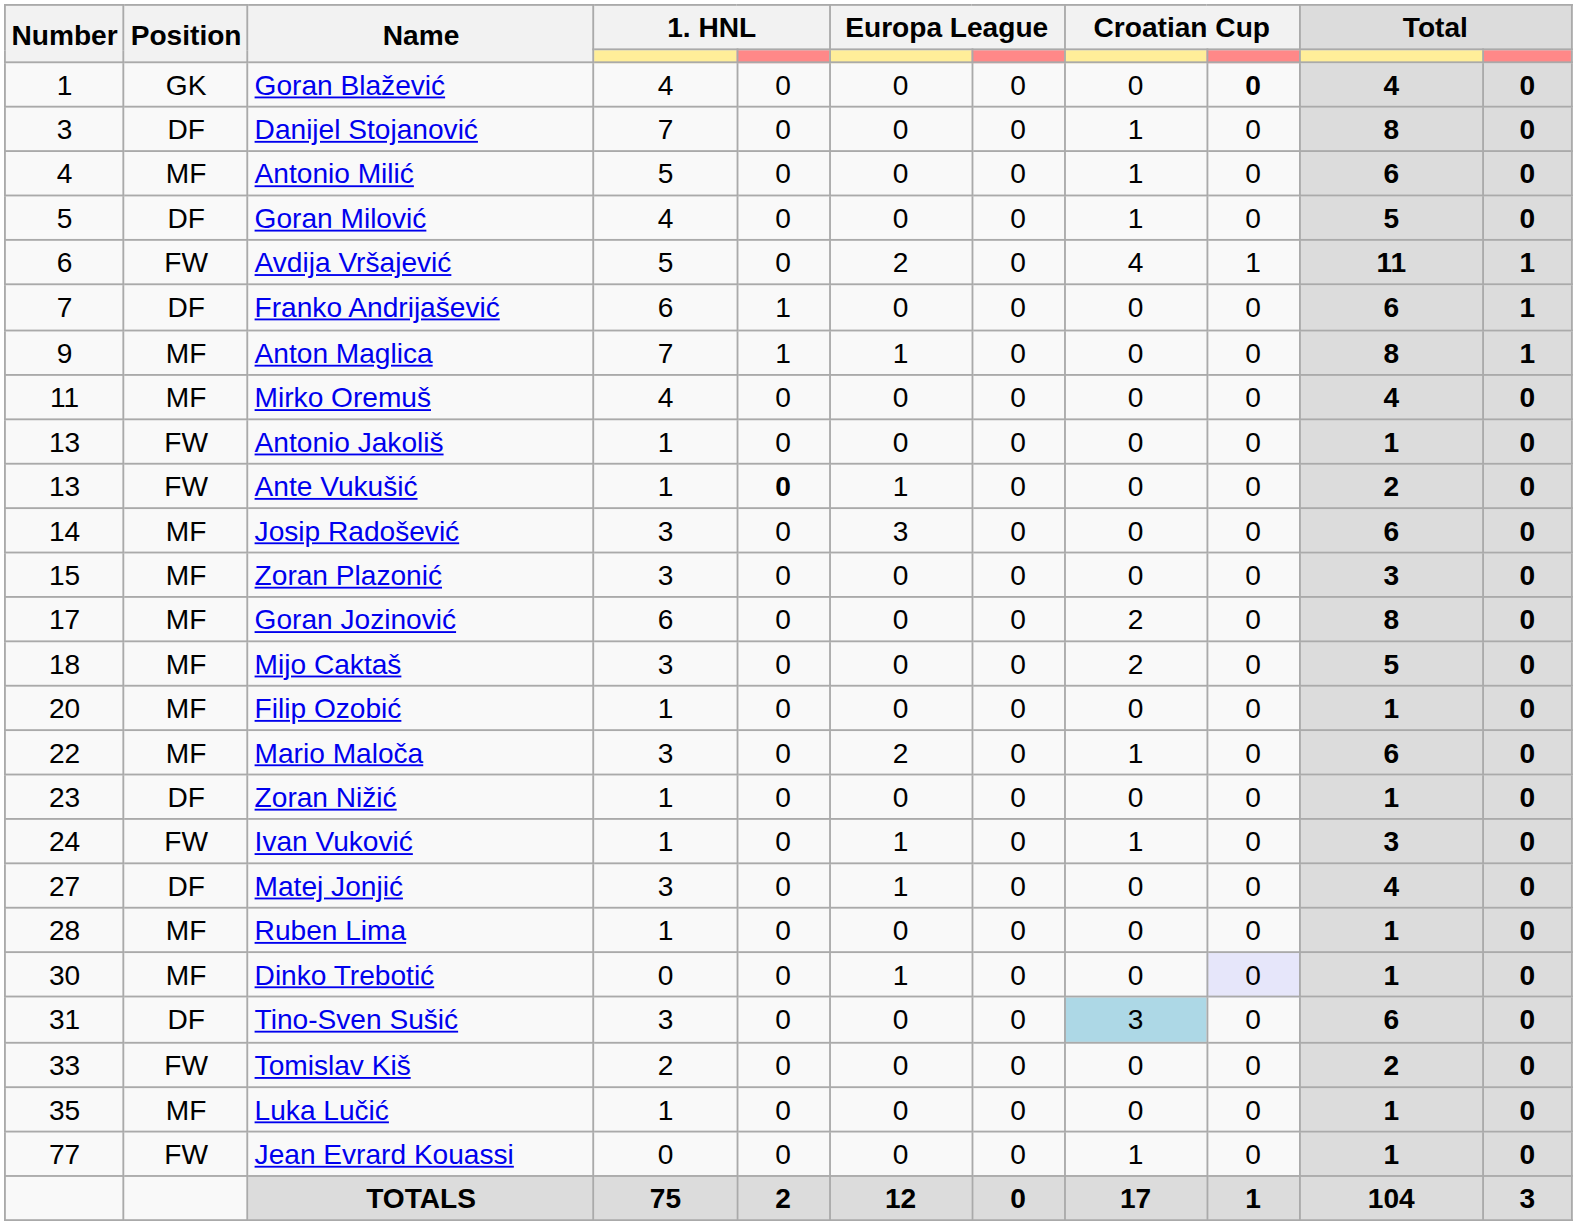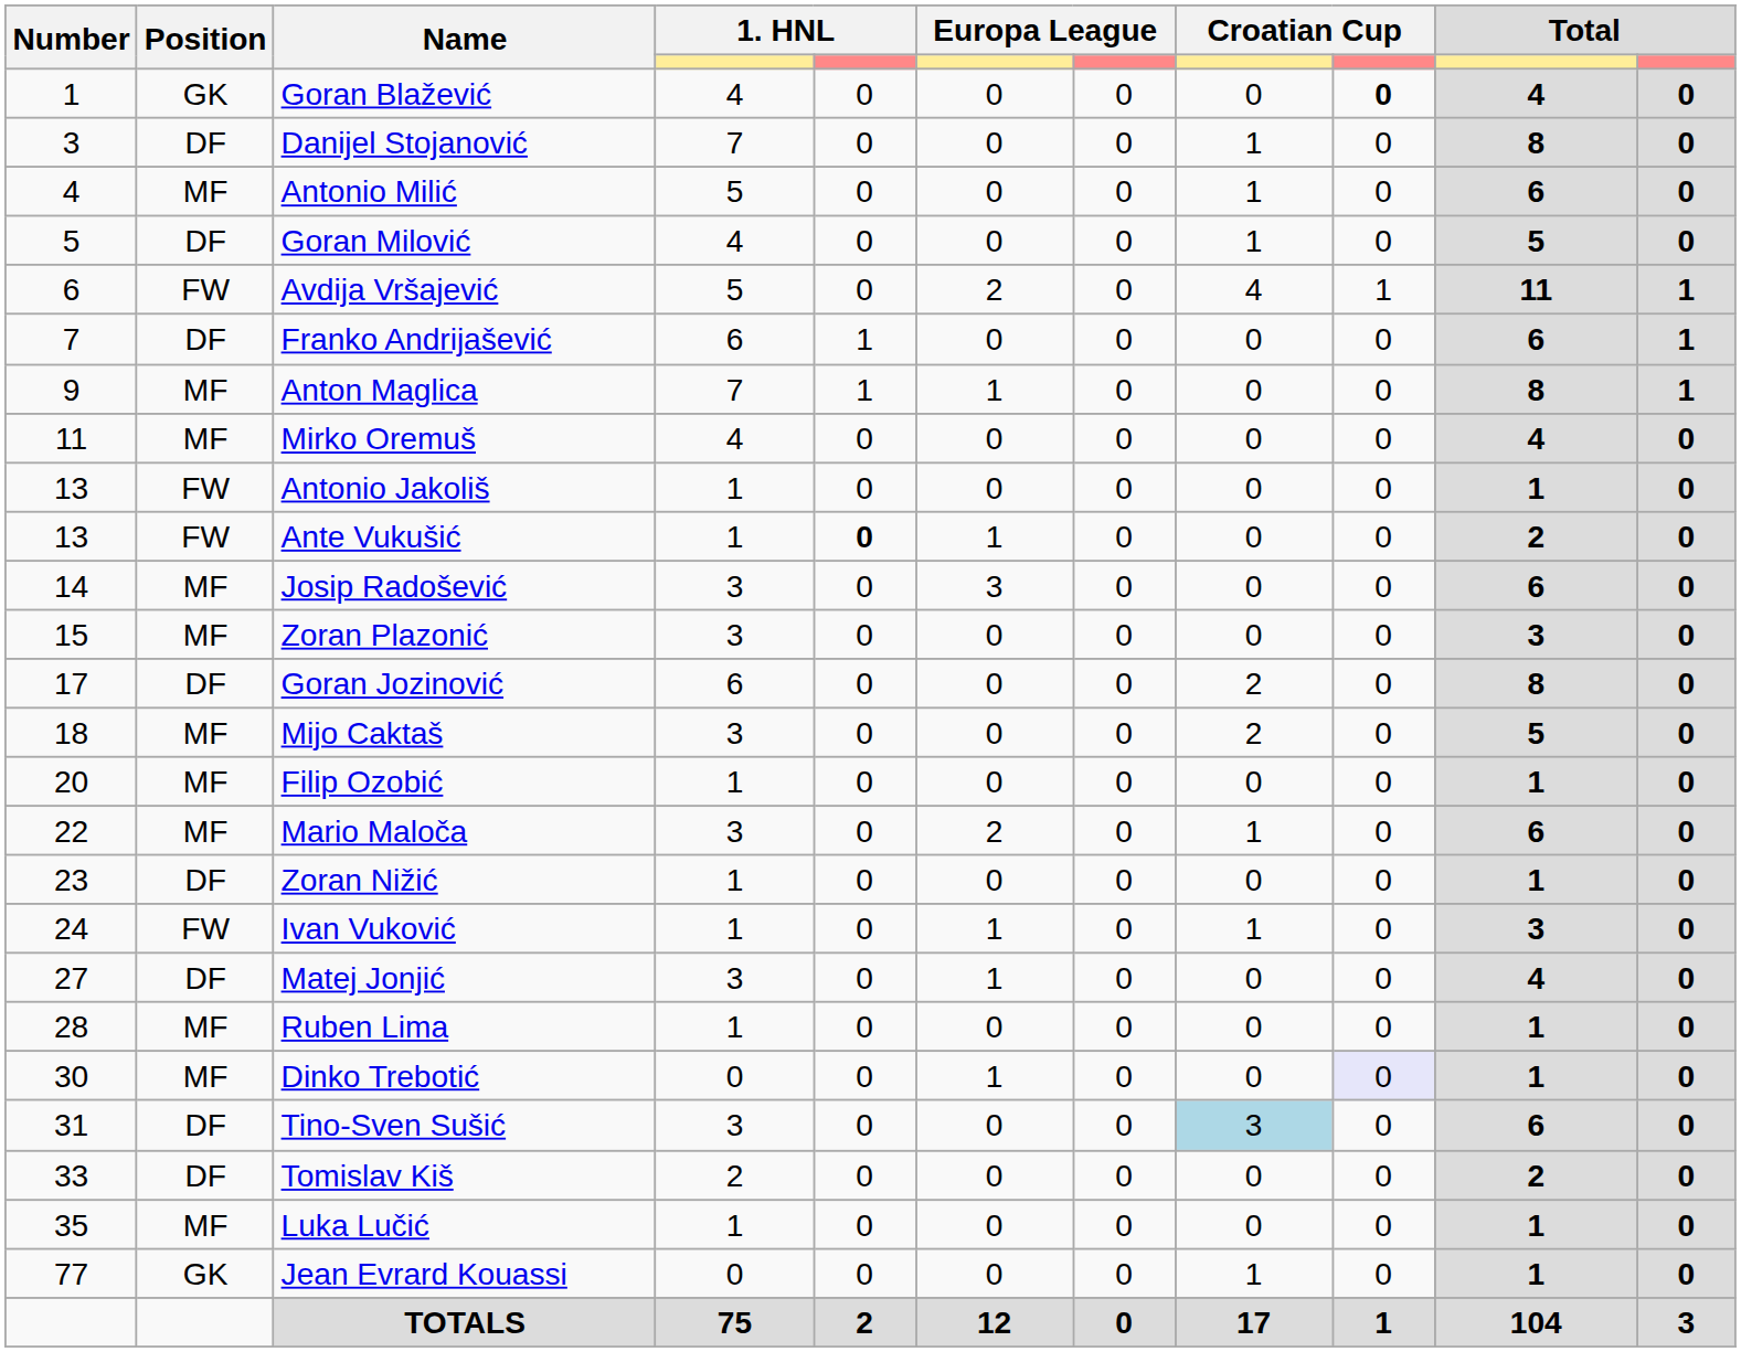 <table class="wikitable" style="font-size: 95%; text-align: center;">
 <tr>
 <th width=40 rowspan="2"  align="center">Number</th>
 <th width=40 rowspan="2"  align="center">Position</th>
 <th width=180 rowspan="2"  align="center">Name</th>
 <th width=120 colspan="2" align="center">1. HNL</th>
 <th width=120 colspan="2" align="center">Europa League</th>
 <th width=120 colspan="2" align="center">Croatian Cup</th>
 <th width=140 colspan="2" align="center" style="background: #DCDCDC">Total</th>
 </tr>
 <tr>
 <th style="background: #FFEE99"></th>
 <th style="background: #FF8888"></th>
 <th style="background: #FFEE99"></th>
 <th style="background: #FF8888"></th>
 <th style="background: #FFEE99"></th>
 <th style="background: #FF8888"></th>
 <th style="background: #FFEE99"></th>
 <th style="background: #FF8888"></th>
 </tr>
 <tr>
 <td>1</td>
 <td>GK</td>
 <td style="text-align:left;"> <a href='#'>Goran Blažević</a></td>
 <td>4</td>
 <td>0</td>
 <td>0</td>
 <td>0</td>
 <td>0</td>
 <td><strong>0</strong></td>
 <th style="background: #DCDCDC">4</th>
 <th style="background: #DCDCDC">0</th>
 </tr>
 <tr>
 <td>3</td>
 <td>DF</td>
 <td style="text-align:left;"> <a href='#'>Danijel Stojanović</a></td>
 <td>7</td>
 <td>0</td>
 <td>0</td>
 <td>0</td>
 <td>1</td>
 <td>0</td>
 <th style="background: #DCDCDC">8</th>
 <th style="background: #DCDCDC">0</th>
 </tr>
 <tr>
 <td>4</td>
 <td>MF</td>
 <td style="text-align:left;"> <a href='#'>Antonio Milić</a></td>
 <td>5</td>
 <td>0</td>
 <td>0</td>
 <td>0</td>
 <td>1</td>
 <td>0</td>
 <th style="background: #DCDCDC">6</th>
 <th style="background: #DCDCDC">0</th>
 </tr>
 <tr>
 <td>5</td>
 <td>DF</td>
 <td style="text-align:left;"> <a href='#'>Goran Milović</a></td>
 <td>4</td>
 <td>0</td>
 <td>0</td>
 <td>0</td>
 <td>1</td>
 <td>0</td>
 <th style="background: #DCDCDC">5</th>
 <th style="background: #DCDCDC">0</th>
 </tr>
 <tr>
 <td>6</td>
 <td>FW</td>
 <td style="text-align:left;"> <a href='#'>Avdija Vršajević</a></td>
 <td>5</td>
 <td>0</td>
 <td>2</td>
 <td>0</td>
 <td>4</td>
 <td>1</td>
 <th style="background: #DCDCDC">11</th>
 <th style="background: #DCDCDC">1</th>
 </tr>
 <tr>
 <td>7</td>
 <td>DF</td>
 <td style="text-align:left;"> <a href='#'>Franko Andrijašević</a></td>
 <td>6</td>
 <td>1</td>
 <td>0</td>
 <td>0</td>
 <td>0</td>
 <td>0</td>
 <th style="background: #DCDCDC">6</th>
 <th style="background: #DCDCDC">1</th>
 </tr>
 <tr>
 <td>9</td>
 <td>MF</td>
 <td style="text-align:left;"> <a href='#'>Anton Maglica</a></td>
 <td>7</td>
 <td>1</td>
 <td>1</td>
 <td>0</td>
 <td>0</td>
 <td>0</td>
 <th style="background: #DCDCDC">8</th>
 <th style="background: #DCDCDC">1</th>
 </tr>
 <tr>
 <td>11</td>
 <td>MF</td>
 <td style="text-align:left;"> <a href='#'>Mirko Oremuš</a></td>
 <td>4</td>
 <td>0</td>
 <td>0</td>
 <td>0</td>
 <td>0</td>
 <td>0</td>
 <th style="background: #DCDCDC">4</th>
 <th style="background: #DCDCDC">0</th>
 </tr>
 <tr>
 <td>13</td>
 <td>FW</td>
 <td style="text-align:left;"> <a href='#'>Antonio Jakoliš</a></td>
 <td>1</td>
 <td>0</td>
 <td>0</td>
 <td>0</td>
 <td>0</td>
 <td>0</td>
 <th style="background: #DCDCDC">1</th>
 <th style="background: #DCDCDC">0</th>
 </tr>
 <tr>
 <td>13</td>
 <td>FW</td>
 <td style="text-align:left;"> <a href='#'>Ante Vukušić</a></td>
 <td>1</td>
 <td><strong>0</strong></td>
 <td>1</td>
 <td>0</td>
 <td>0</td>
 <td>0</td>
 <th style="background: #DCDCDC">2</th>
 <th style="background: #DCDCDC">0</th>
 </tr>
 <tr>
 <td>14</td>
 <td>MF</td>
 <td style="text-align:left;"> <a href='#'>Josip Radošević</a></td>
 <td>3</td>
 <td>0</td>
 <td>3</td>
 <td>0</td>
 <td>0</td>
 <td>0</td>
 <th style="background: #DCDCDC">6</th>
 <th style="background: #DCDCDC">0</th>
 </tr>
 <tr>
 <td>15</td>
 <td>MF</td>
 <td style="text-align:left;"> <a href='#'>Zoran Plazonić</a></td>
 <td>3</td>
 <td>0</td>
 <td>0</td>
 <td>0</td>
 <td>0</td>
 <td>0</td>
 <th style="background: #DCDCDC">3</th>
 <th style="background: #DCDCDC">0</th>
 </tr>
 <tr>
 <td>17</td>
-<td>MF</td>
+<td>DF</td>
 <td style="text-align:left;"> <a href='#'>Goran Jozinović</a></td>
 <td>6</td>
 <td>0</td>
 <td>0</td>
 <td>0</td>
 <td>2</td>
 <td>0</td>
 <th style="background: #DCDCDC">8</th>
 <th style="background: #DCDCDC">0</th>
 </tr>
 <tr>
 <td>18</td>
 <td>MF</td>
 <td style="text-align:left;"> <a href='#'>Mijo Caktaš</a></td>
 <td>3</td>
 <td>0</td>
 <td>0</td>
 <td>0</td>
 <td>2</td>
 <td>0</td>
 <th style="background: #DCDCDC">5</th>
 <th style="background: #DCDCDC">0</th>
 </tr>
 <tr>
 <td>20</td>
 <td>MF</td>
 <td style="text-align:left;"> <a href='#'>Filip Ozobić</a></td>
 <td>1</td>
 <td>0</td>
 <td>0</td>
 <td>0</td>
 <td>0</td>
 <td>0</td>
 <th style="background: #DCDCDC">1</th>
 <th style="background: #DCDCDC">0</th>
 </tr>
 <tr>
 <td>22</td>
 <td>MF</td>
 <td style="text-align:left;"> <a href='#'>Mario Maloča</a></td>
 <td>3</td>
 <td>0</td>
 <td>2</td>
 <td>0</td>
 <td>1</td>
 <td>0</td>
 <th style="background: #DCDCDC">6</th>
 <th style="background: #DCDCDC">0</th>
 </tr>
 <tr>
 <td>23</td>
 <td>DF</td>
 <td style="text-align:left;"> <a href='#'>Zoran Nižić</a></td>
 <td>1</td>
 <td>0</td>
 <td>0</td>
 <td>0</td>
 <td>0</td>
 <td>0</td>
 <th style="background: #DCDCDC">1</th>
 <th style="background: #DCDCDC">0</th>
 </tr>
 <tr>
 <td>24</td>
 <td>FW</td>
 <td style="text-align:left;"> <a href='#'>Ivan Vuković</a></td>
 <td>1</td>
 <td>0</td>
 <td>1</td>
 <td>0</td>
 <td>1</td>
 <td>0</td>
 <th style="background: #DCDCDC">3</th>
 <th style="background: #DCDCDC">0</th>
 </tr>
 <tr>
 <td>27</td>
 <td>DF</td>
 <td style="text-align:left;"> <a href='#'>Matej Jonjić</a></td>
 <td>3</td>
 <td>0</td>
 <td>1</td>
 <td>0</td>
 <td>0</td>
 <td>0</td>
 <th style="background: #DCDCDC">4</th>
 <th style="background: #DCDCDC">0</th>
 </tr>
 <tr>
 <td>28</td>
 <td>MF</td>
 <td style="text-align:left;"> <a href='#'>Ruben Lima</a></td>
 <td>1</td>
 <td>0</td>
 <td>0</td>
 <td>0</td>
 <td>0</td>
 <td>0</td>
 <th style="background: #DCDCDC">1</th>
 <th style="background: #DCDCDC">0</th>
 </tr>
 <tr>
 <td>30</td>
 <td>MF</td>
 <td style="text-align:left;"> <a href='#'>Dinko Trebotić</a></td>
 <td>0</td>
 <td>0</td>
 <td>1</td>
 <td>0</td>
 <td>0</td>
 <td style="background: lavender;">0</td>
 <th style="background: #DCDCDC">1</th>
 <th style="background: #DCDCDC">0</th>
 </tr>
 <tr>
 <td>31</td>
 <td>DF</td>
 <td style="text-align:left;"> <a href='#'>Tino-Sven Sušić</a></td>
 <td>3</td>
 <td>0</td>
 <td>0</td>
 <td>0</td>
 <td style="background: lightblue;">3</td>
 <td>0</td>
 <th style="background: #DCDCDC">6</th>
 <th style="background: #DCDCDC">0</th>
 </tr>
 <tr>
 <td>33</td>
-<td>FW</td>
+<td>DF</td>
 <td style="text-align:left;"> <a href='#'>Tomislav Kiš</a></td>
 <td>2</td>
 <td>0</td>
 <td>0</td>
 <td>0</td>
 <td>0</td>
 <td>0</td>
 <th style="background: #DCDCDC">2</th>
 <th style="background: #DCDCDC">0</th>
 </tr>
 <tr>
 <td>35</td>
 <td>MF</td>
 <td style="text-align:left;"> <a href='#'>Luka Lučić</a></td>
 <td>1</td>
 <td>0</td>
 <td>0</td>
 <td>0</td>
 <td>0</td>
 <td>0</td>
 <th style="background: #DCDCDC">1</th>
 <th style="background: #DCDCDC">0</th>
 </tr>
 <tr>
 <td>77</td>
-<td>FW</td>
+<td>GK</td>
 <td style="text-align:left;"> <a href='#'>Jean Evrard Kouassi</a></td>
 <td>0</td>
 <td>0</td>
 <td>0</td>
 <td>0</td>
 <td>1</td>
 <td>0</td>
 <th style="background: #DCDCDC">1</th>
 <th style="background: #DCDCDC">0</th>
 </tr>
 <tr>
 <td></td>
 <td></td>
 <th style="background: #DCDCDC">TOTALS</th>
 <th style="background: #DCDCDC">75</th>
 <th style="background: #DCDCDC">2</th>
 <th style="background: #DCDCDC">12</th>
 <th style="background: #DCDCDC">0</th>
 <th style="background: #DCDCDC">17</th>
 <th style="background: #DCDCDC">1</th>
 <th style="background: #DCDCDC">104</th>
 <th style="background: #DCDCDC">3</th>
 </tr>
 <tr>
 </tr>
 </table>
